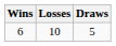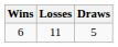 <table class="wikitable">
 <tr>
 <th>Wins</th>
 <th>Losses</th>
 <th>Draws</th>
 </tr>
 <tr>
 <td align=center>6</td>
-<td align=center>10</td>
+<td align=center>11</td>
 <td align=center>5</td>
 </tr>
 </table>
